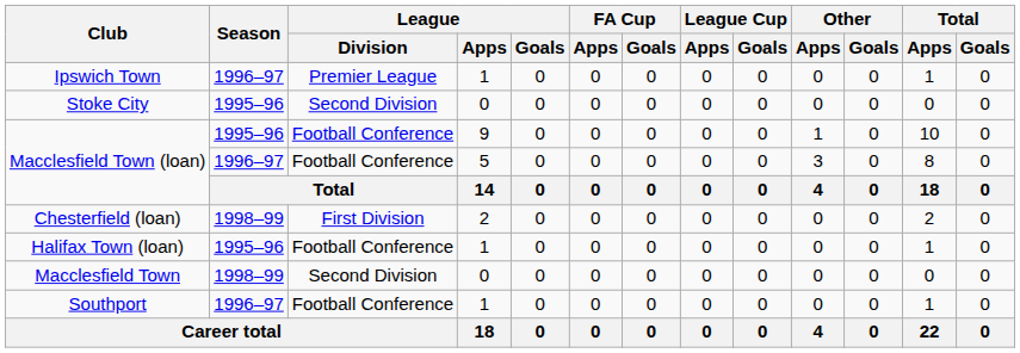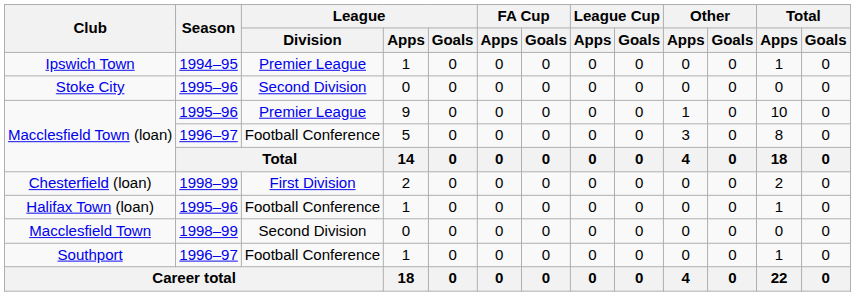 <table class="wikitable" style="text-align: center;">
 <tr>
 <th rowspan="2">Club</th>
 <th rowspan="2">Season</th>
 <th colspan="3">League</th>
 <th colspan="2">FA Cup</th>
 <th colspan="2">League Cup</th>
 <th colspan="2">Other</th>
 <th colspan="2">Total</th>
 </tr>
 <tr>
 <th>Division</th>
 <th>Apps</th>
 <th>Goals</th>
 <th>Apps</th>
 <th>Goals</th>
 <th>Apps</th>
 <th>Goals</th>
 <th>Apps</th>
 <th>Goals</th>
 <th>Apps</th>
 <th>Goals</th>
 </tr>
 <tr>
 <td><a href='#'>Ipswich Town</a></td>
-<td><a href='#'>1996–97</a></td>
+<td><a href='#'>1994–95</a></td>
 <td><a href='#'>Premier League</a></td>
 <td>1</td>
 <td>0</td>
 <td>0</td>
 <td>0</td>
 <td>0</td>
 <td>0</td>
 <td>0</td>
 <td>0</td>
 <td>1</td>
 <td>0</td>
 </tr>
 <tr>
 <td><a href='#'>Stoke City</a></td>
 <td><a href='#'>1995–96</a></td>
 <td><a href='#'>Second Division</a></td>
 <td>0</td>
 <td>0</td>
 <td>0</td>
 <td>0</td>
 <td>0</td>
 <td>0</td>
 <td>0</td>
 <td>0</td>
 <td>0</td>
 <td>0</td>
 </tr>
 <tr>
 <td rowspan=3><a href='#'>Macclesfield Town</a> (loan)</td>
 <td><a href='#'>1995–96</a></td>
-<td><a href='#'>Football Conference</a></td>
+<td><a href='#'>Premier League</a></td>
 <td>9</td>
 <td>0</td>
 <td>0</td>
 <td>0</td>
 <td>0</td>
 <td>0</td>
 <td>1</td>
 <td>0</td>
 <td>10</td>
 <td>0</td>
 </tr>
 <tr>
 <td><a href='#'>1996–97</a></td>
 <td>Football Conference</td>
 <td>5</td>
 <td>0</td>
 <td>0</td>
 <td>0</td>
 <td>0</td>
 <td>0</td>
 <td>3</td>
 <td>0</td>
 <td>8</td>
 <td>0</td>
 </tr>
 <tr>
 <th colspan=2>Total</th>
 <th>14</th>
 <th>0</th>
 <th>0</th>
 <th>0</th>
 <th>0</th>
 <th>0</th>
 <th>4</th>
 <th>0</th>
 <th>18</th>
 <th>0</th>
 </tr>
 <tr>
 <td><a href='#'>Chesterfield</a> (loan)</td>
 <td><a href='#'>1998–99</a></td>
 <td><a href='#'>First Division</a></td>
 <td>2</td>
 <td>0</td>
 <td>0</td>
 <td>0</td>
 <td>0</td>
 <td>0</td>
 <td>0</td>
 <td>0</td>
 <td>2</td>
 <td>0</td>
 </tr>
 <tr>
 <td><a href='#'>Halifax Town</a> (loan)</td>
 <td><a href='#'>1995–96</a></td>
 <td>Football Conference</td>
 <td>1</td>
 <td>0</td>
 <td>0</td>
 <td>0</td>
 <td>0</td>
 <td>0</td>
 <td>0</td>
 <td>0</td>
 <td>1</td>
 <td>0</td>
 </tr>
 <tr>
 <td><a href='#'>Macclesfield Town</a></td>
 <td><a href='#'>1998–99</a></td>
 <td>Second Division</td>
 <td>0</td>
 <td>0</td>
 <td>0</td>
 <td>0</td>
 <td>0</td>
 <td>0</td>
 <td>0</td>
 <td>0</td>
 <td>0</td>
 <td>0</td>
 </tr>
 <tr>
 <td><a href='#'>Southport</a></td>
 <td><a href='#'>1996–97</a></td>
 <td>Football Conference</td>
 <td>1</td>
 <td>0</td>
 <td>0</td>
 <td>0</td>
 <td>0</td>
 <td>0</td>
 <td>0</td>
 <td>0</td>
 <td>1</td>
 <td>0</td>
 </tr>
 <tr>
 <th colspan="3">Career total</th>
 <th>18</th>
 <th>0</th>
 <th>0</th>
 <th>0</th>
 <th>0</th>
 <th>0</th>
 <th>4</th>
 <th>0</th>
 <th>22</th>
 <th>0</th>
 </tr>
 </table>
